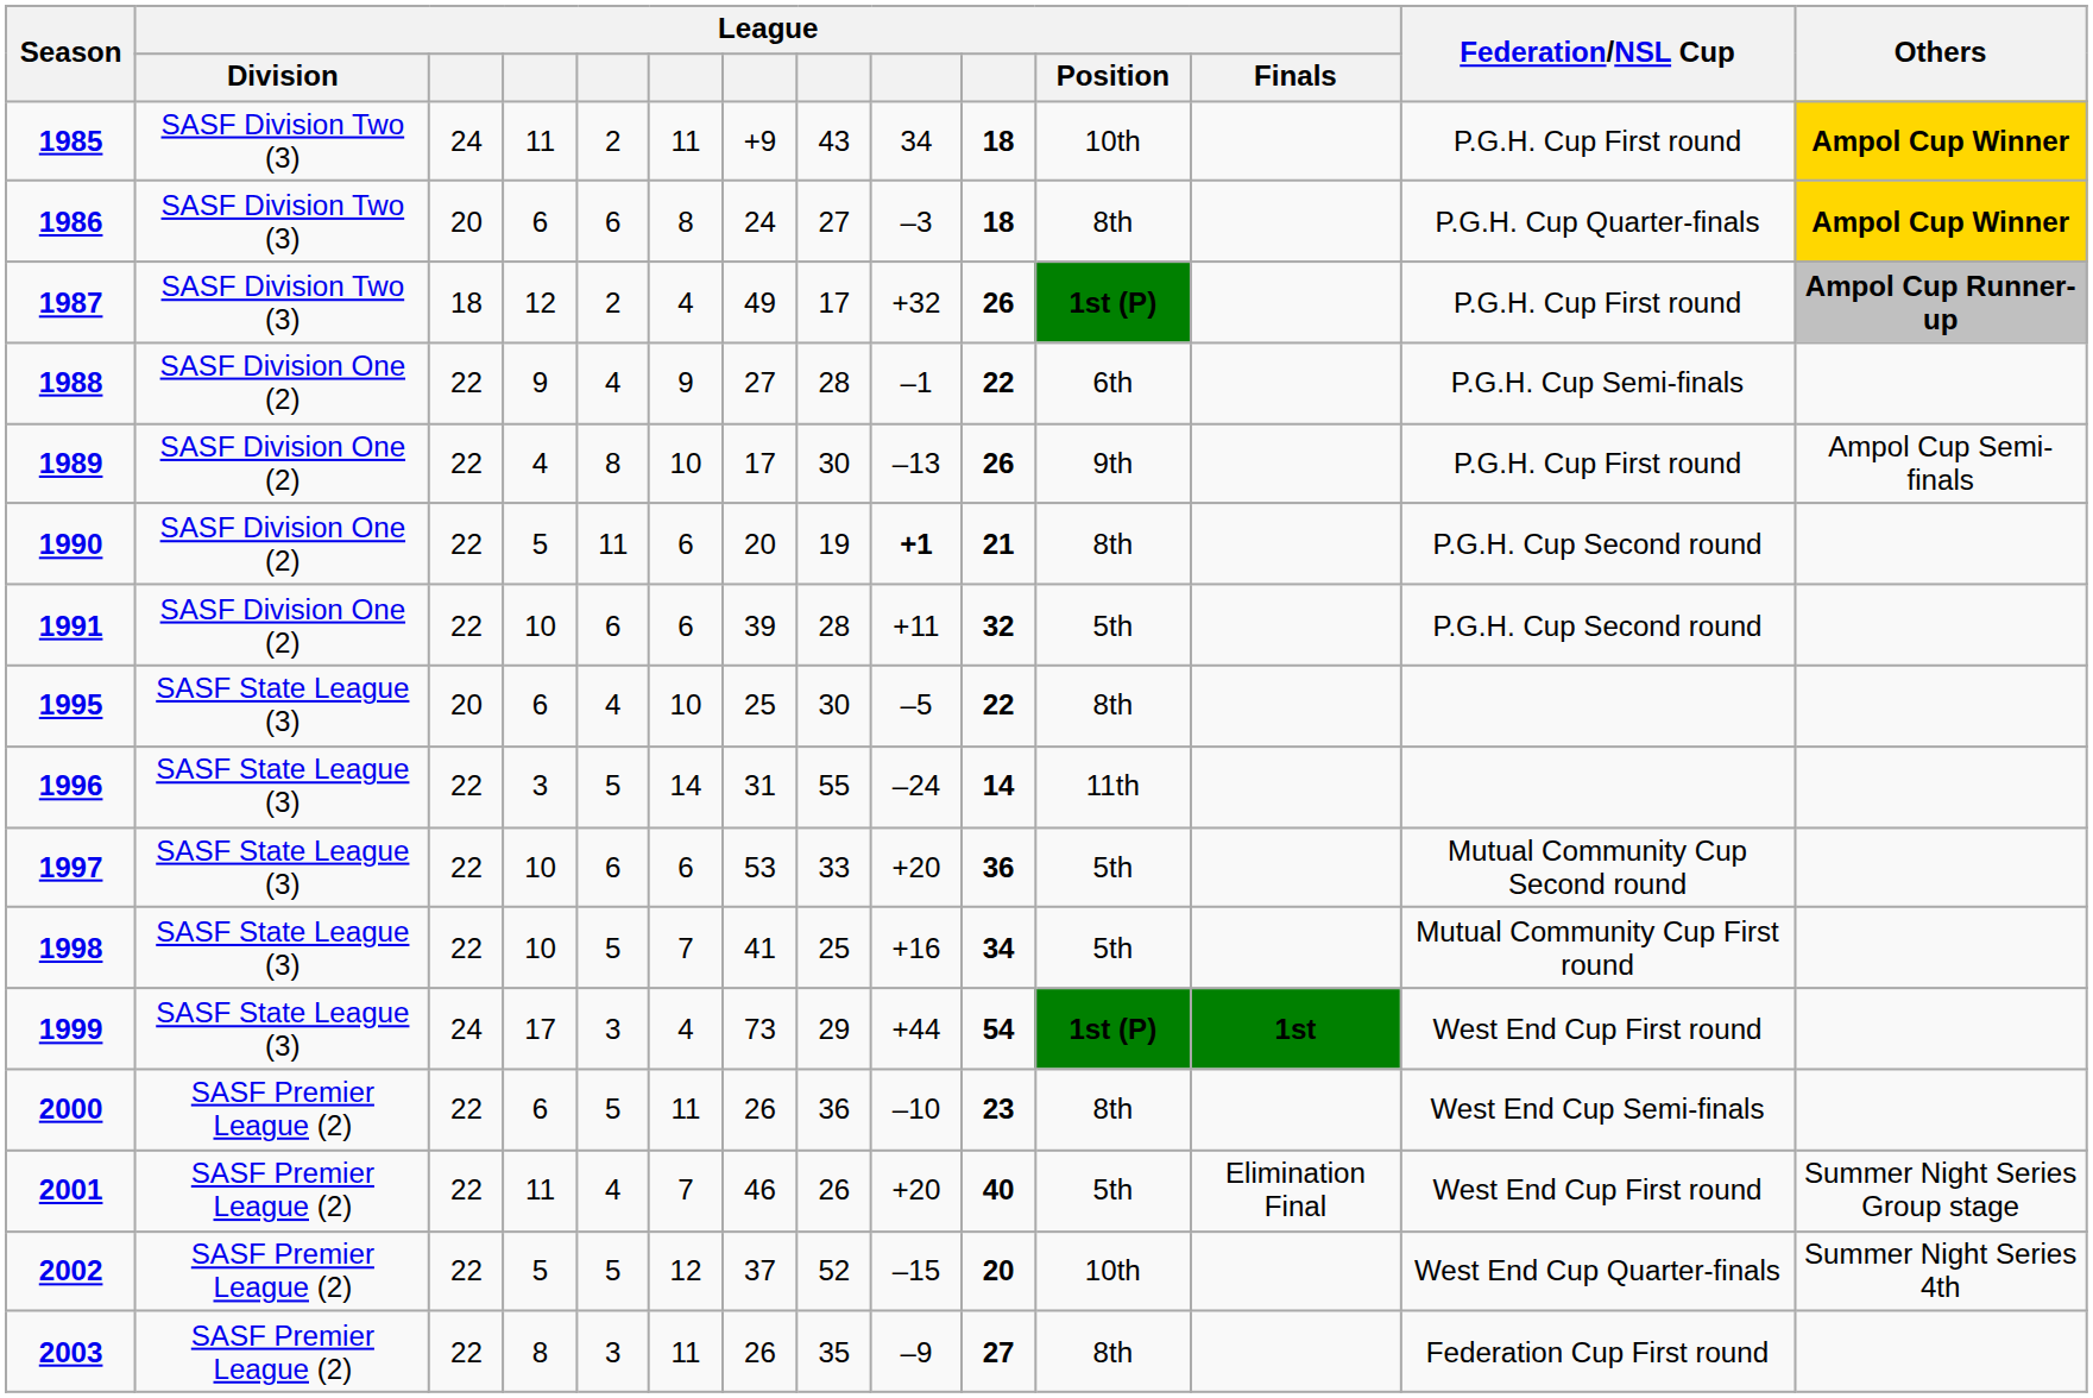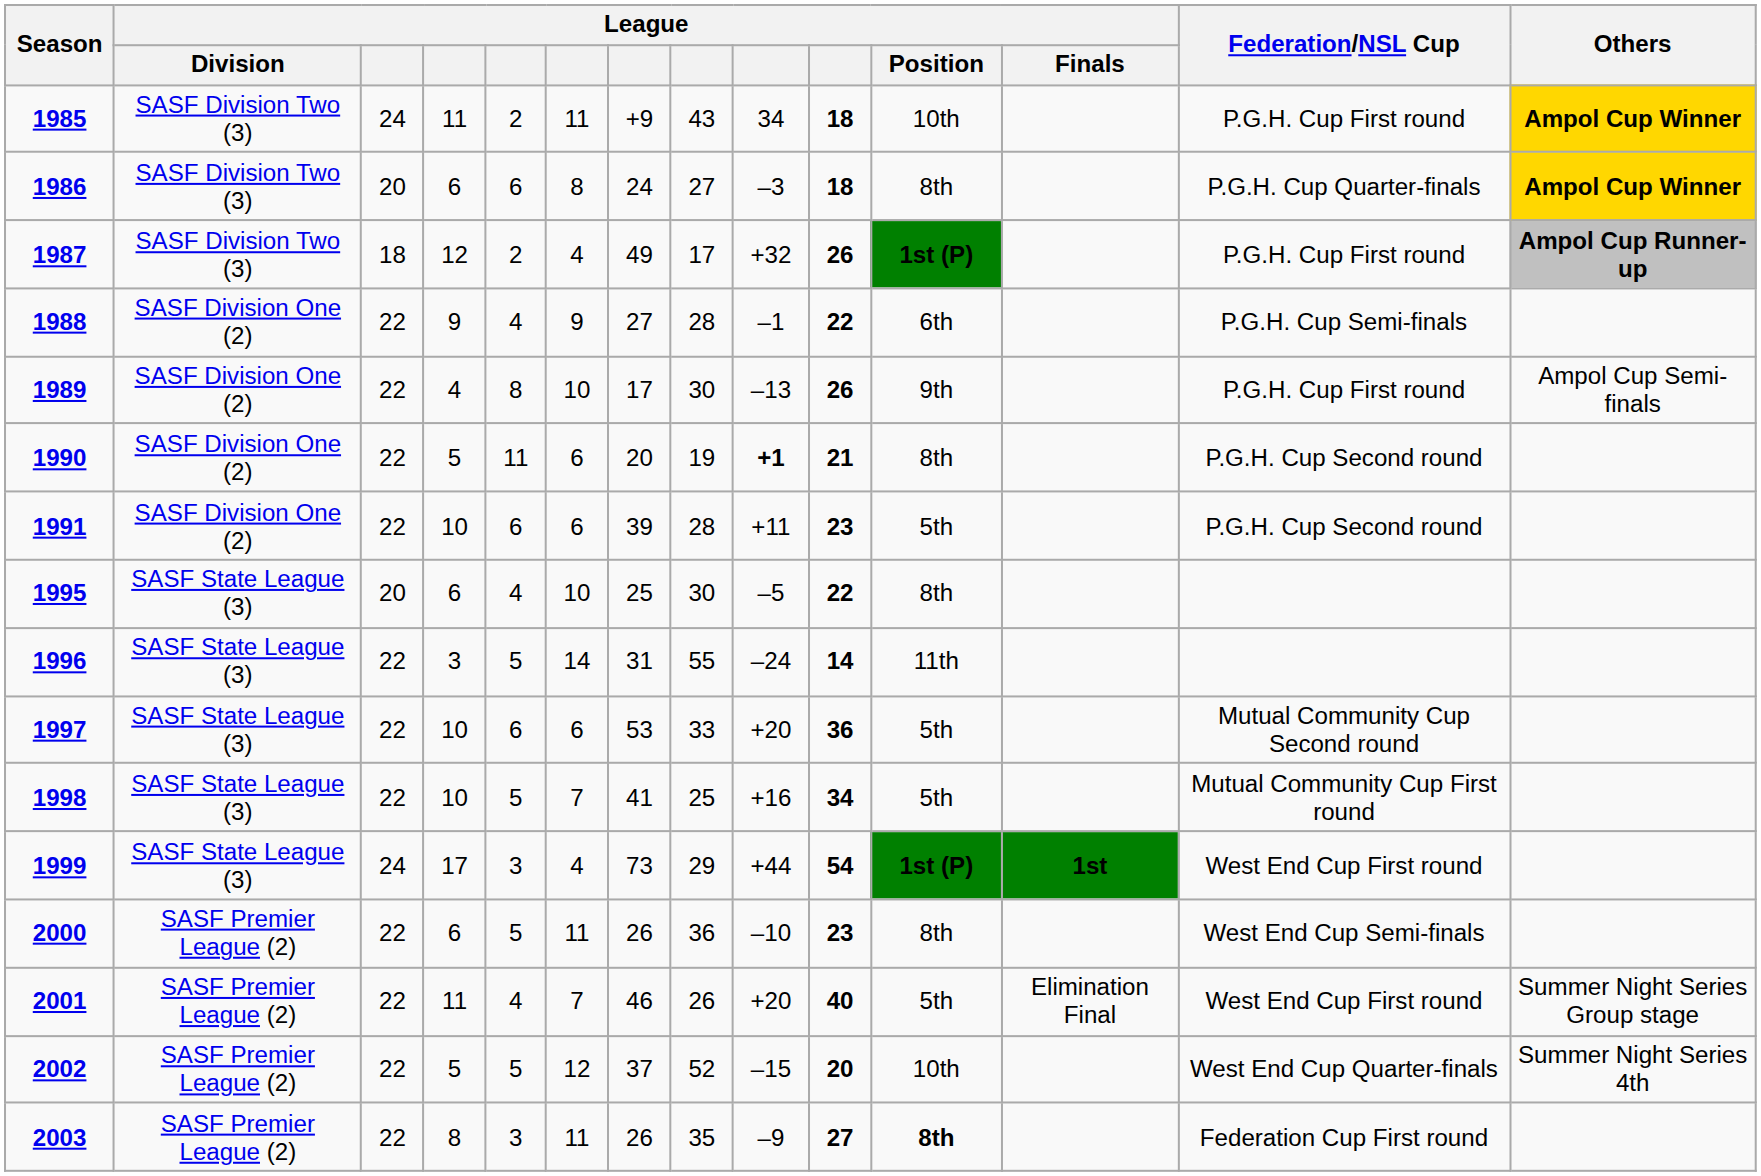 <table class="wikitable" style="text-align:center; text-align:center; font-size:12px">
 <tr>
 <th rowspan=2 width=0.25%>Season</th>
 <th colspan=11>League</th>
 <th rowspan=2 width=3%><a href='#'>Federation</a>/<a href='#'>NSL</a> Cup</th>
 <th rowspan=2 width=3%>Others</th>
 </tr>
 <tr>
 <th width=3%>Division</th>
 <th width=0.5%></th>
 <th width=0.5%></th>
 <th width=0.5%></th>
 <th width=0.5%></th>
 <th width=0.5%></th>
 <th width=0.5%></th>
 <th width=0.5%></th>
 <th width=0.5%></th>
 <th width=0.5%>Position</th>
 <th width=1%>Finals</th>
 </tr>
 <tr>
 <td><strong><a href='#'>1985</a></strong></td>
 <td><a href='#'>SASF Division Two</a> (3)</td>
 <td>24</td>
 <td>11</td>
 <td>2</td>
 <td>11</td>
 <td>+9</td>
 <td>43</td>
 <td>34</td>
 <td><strong>18</strong></td>
 <td>10th</td>
 <td></td>
 <td>P.G.H. Cup First round</td>
 <td bgcolor=gold><strong>Ampol Cup Winner</strong></td>
 </tr>
 <tr>
 <td><strong><a href='#'>1986</a></strong></td>
 <td><a href='#'>SASF Division Two</a> (3)</td>
 <td>20</td>
 <td>6</td>
 <td>6</td>
 <td>8</td>
 <td>24</td>
 <td>27</td>
 <td>–3</td>
 <td><strong>18</strong></td>
 <td>8th</td>
 <td></td>
 <td>P.G.H. Cup Quarter-finals</td>
 <td bgcolor=gold><strong>Ampol Cup Winner</strong></td>
 </tr>
 <tr>
 <td><strong><a href='#'>1987</a></strong></td>
 <td><a href='#'>SASF Division Two</a> (3)</td>
 <td>18</td>
 <td>12</td>
 <td>2</td>
 <td>4</td>
 <td>49</td>
 <td>17</td>
 <td>+32</td>
 <td><strong>26</strong></td>
 <td bgcolor=green><strong>1st (P)</strong></td>
 <td></td>
 <td>P.G.H. Cup First round</td>
 <td bgcolor=silver><strong>Ampol Cup Runner-up</strong></td>
 </tr>
 <tr>
 <td><strong><a href='#'>1988</a></strong></td>
 <td><a href='#'>SASF Division One</a> (2)</td>
 <td>22</td>
 <td>9</td>
 <td>4</td>
 <td>9</td>
 <td>27</td>
 <td>28</td>
 <td>–1</td>
 <td><strong>22</strong></td>
 <td>6th</td>
 <td></td>
 <td>P.G.H. Cup Semi-finals</td>
 <td></td>
 </tr>
 <tr>
 <td><strong><a href='#'>1989</a></strong></td>
 <td><a href='#'>SASF Division One</a> (2)</td>
 <td>22</td>
 <td>4</td>
 <td>8</td>
 <td>10</td>
 <td>17</td>
 <td>30</td>
 <td>–13</td>
 <td><strong>26</strong></td>
 <td>9th</td>
 <td></td>
 <td>P.G.H. Cup First round</td>
 <td>Ampol Cup Semi-finals</td>
 </tr>
 <tr>
 <td><strong><a href='#'>1990</a></strong></td>
 <td><a href='#'>SASF Division One</a> (2)</td>
 <td>22</td>
 <td>5</td>
 <td>11</td>
 <td>6</td>
 <td>20</td>
 <td>19</td>
 <td><strong>+1</strong></td>
 <td><strong>21</strong></td>
 <td>8th</td>
 <td></td>
 <td>P.G.H. Cup Second round</td>
 <td></td>
 </tr>
 <tr>
 <td><strong><a href='#'>1991</a></strong></td>
 <td><a href='#'>SASF Division One</a> (2)</td>
 <td>22</td>
 <td>10</td>
 <td>6</td>
 <td>6</td>
 <td>39</td>
 <td>28</td>
 <td>+11</td>
-<td><strong>32</strong></td>
+<td><strong>23</strong></td>
 <td>5th</td>
 <td></td>
 <td>P.G.H. Cup Second round</td>
 <td></td>
 </tr>
 <tr>
 <td><strong><a href='#'>1995</a></strong></td>
 <td><a href='#'>SASF State League</a> (3)</td>
 <td>20</td>
 <td>6</td>
 <td>4</td>
 <td>10</td>
 <td>25</td>
 <td>30</td>
 <td>–5</td>
 <td><strong>22</strong></td>
 <td>8th</td>
 <td></td>
 <td></td>
 <td></td>
 </tr>
 <tr>
 <td><strong><a href='#'>1996</a></strong></td>
 <td><a href='#'>SASF State League</a> (3)</td>
 <td>22</td>
 <td>3</td>
 <td>5</td>
 <td>14</td>
 <td>31</td>
 <td>55</td>
 <td>–24</td>
 <td><strong>14</strong></td>
 <td>11th</td>
 <td></td>
 <td></td>
 <td></td>
 </tr>
 <tr>
 <td><strong><a href='#'>1997</a></strong></td>
 <td><a href='#'>SASF State League</a> (3)</td>
 <td>22</td>
 <td>10</td>
 <td>6</td>
 <td>6</td>
 <td>53</td>
 <td>33</td>
 <td>+20</td>
 <td><strong>36</strong></td>
 <td>5th</td>
 <td></td>
 <td>Mutual Community Cup Second round</td>
 <td></td>
 </tr>
 <tr>
 <td><strong><a href='#'>1998</a></strong></td>
 <td><a href='#'>SASF State League</a> (3)</td>
 <td>22</td>
 <td>10</td>
 <td>5</td>
 <td>7</td>
 <td>41</td>
 <td>25</td>
 <td>+16</td>
 <td><strong>34</strong></td>
 <td>5th</td>
 <td></td>
 <td>Mutual Community Cup First round</td>
 <td></td>
 </tr>
 <tr>
 <td><strong><a href='#'>1999</a></strong></td>
 <td><a href='#'>SASF State League</a> (3)</td>
 <td>24</td>
 <td>17</td>
 <td>3</td>
 <td>4</td>
 <td>73</td>
 <td>29</td>
 <td>+44</td>
 <td><strong>54</strong></td>
 <td bgcolor=green><strong>1st (P)</strong></td>
 <td bgcolor=green><strong>1st</strong></td>
 <td>West End Cup First round</td>
 <td></td>
 </tr>
 <tr>
 <td><strong><a href='#'>2000</a></strong></td>
 <td><a href='#'>SASF Premier League</a> (2)</td>
 <td>22</td>
 <td>6</td>
 <td>5</td>
 <td>11</td>
 <td>26</td>
 <td>36</td>
 <td>–10</td>
 <td><strong>23</strong></td>
 <td>8th</td>
 <td></td>
 <td>West End Cup Semi-finals</td>
 <td></td>
 </tr>
 <tr>
 <td><strong><a href='#'>2001</a></strong></td>
 <td><a href='#'>SASF Premier League</a> (2)</td>
 <td>22</td>
 <td>11</td>
 <td>4</td>
 <td>7</td>
 <td>46</td>
 <td>26</td>
 <td>+20</td>
 <td><strong>40</strong></td>
 <td>5th</td>
 <td>Elimination Final</td>
 <td>West End Cup First round</td>
 <td>Summer Night Series Group stage</td>
 </tr>
 <tr>
 <td><strong><a href='#'>2002</a></strong></td>
 <td><a href='#'>SASF Premier League</a> (2)</td>
 <td>22</td>
 <td>5</td>
 <td>5</td>
 <td>12</td>
 <td>37</td>
 <td>52</td>
 <td>–15</td>
 <td><strong>20</strong></td>
 <td>10th</td>
 <td></td>
 <td>West End Cup Quarter-finals</td>
 <td>Summer Night Series 4th</td>
 </tr>
 <tr>
 <td><strong><a href='#'>2003</a></strong></td>
 <td><a href='#'>SASF Premier League</a> (2)</td>
 <td>22</td>
 <td>8</td>
 <td>3</td>
 <td>11</td>
 <td>26</td>
 <td>35</td>
 <td>–9</td>
 <td><strong>27</strong></td>
-<td>8th</td>
+<td><strong>8th</strong></td>
 <td></td>
 <td>Federation Cup First round</td>
 <td></td>
 </tr>
 </table>
